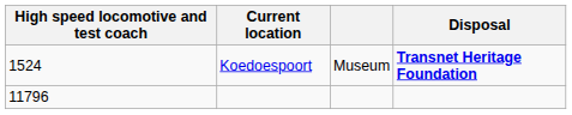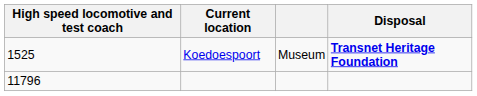 <table class="wikitable">
 <tr>
 <th>High speed locomotive and test coach</th>
 <th>Current location</th>
 <th></th>
 <th>Disposal</th>
 </tr>
 <tr>
-<td>1524</td>
+<td>1525</td>
 <td><a href='#'>Koedoespoort</a></td>
 <td>Museum</td>
 <td><strong><a href='#'>Transnet Heritage Foundation</a></strong></td>
 </tr>
 <tr>
 <td>11796</td>
 <td></td>
 <td></td>
 <td></td>
 </tr>
 </table>
